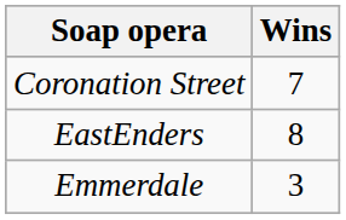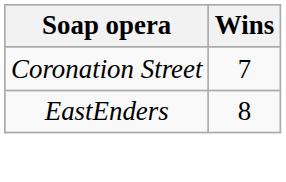 <table class="wikitable" style="text-align: center;">
 <tr>
 <th scope="col">Soap opera</th>
 <th scope="col">Wins</th>
 </tr>
 <tr>
 <td><em>Coronation Street</em></td>
 <td>7</td>
 </tr>
 <tr>
 <td><em>EastEnders</em></td>
 <td>8</td>
 </tr>
-<tr>
-<td><em>Emmerdale</em></td>
-<td>3</td>
-</tr>
 </table>
